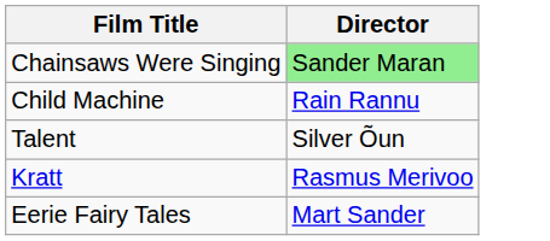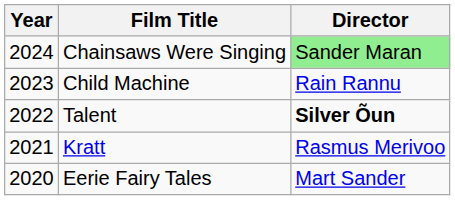 <table class="wikitable">
 <tr>
+<th>Year</th>
 <th>Film Title</th>
 <th>Director</th>
 </tr>
 <tr>
+<td>2024</td>
 <td>Chainsaws Were Singing</td>
 <td style="background: lightgreen;">Sander Maran</td>
 </tr>
 <tr>
+<td>2023</td>
 <td>Child Machine</td>
 <td><a href='#'>Rain Rannu</a></td>
 </tr>
 <tr>
+<td>2022</td>
 <td>Talent</td>
-<td>Silver Õun</td>
+<td><strong>Silver Õun</strong></td>
 </tr>
 <tr>
+<td>2021</td>
 <td><a href='#'>Kratt</a></td>
 <td><a href='#'>Rasmus Merivoo</a></td>
 </tr>
 <tr>
+<td>2020</td>
 <td>Eerie Fairy Tales</td>
 <td><a href='#'>Mart Sander</a></td>
 </tr>
 </table>
